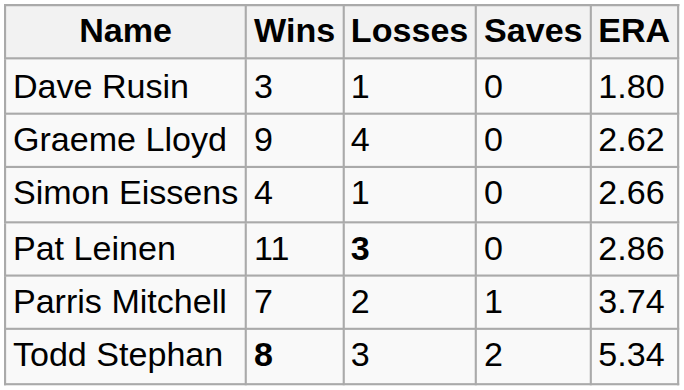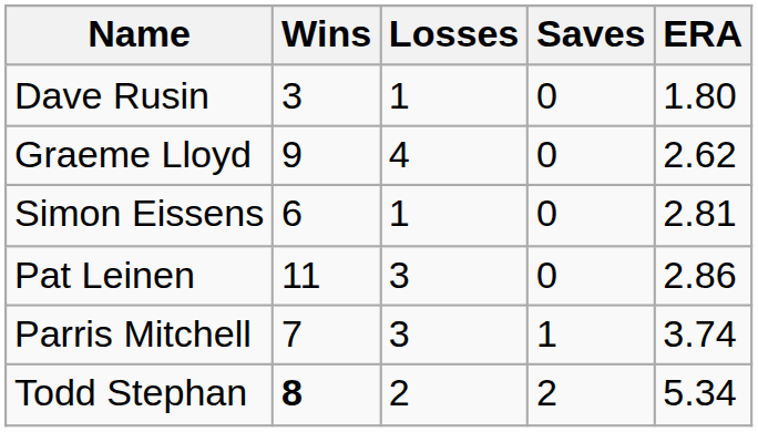 <table class="wikitable">
 <tr>
 </tr>
 <tr>
 <th>Name</th>
 <th>Wins</th>
 <th>Losses</th>
 <th>Saves</th>
 <th>ERA</th>
 </tr>
 <tr>
 <td>Dave Rusin</td>
 <td>3</td>
 <td>1</td>
 <td>0</td>
 <td>1.80</td>
 </tr>
 <tr>
 <td>Graeme Lloyd</td>
 <td>9</td>
 <td>4</td>
 <td>0</td>
 <td>2.62</td>
 </tr>
 <tr>
 <td>Simon Eissens</td>
-<td>4</td>
+<td>6</td>
 <td>1</td>
 <td>0</td>
-<td>2.66</td>
+<td>2.81</td>
 </tr>
 <tr>
 <td>Pat Leinen</td>
 <td>11</td>
-<td><strong>3</strong></td>
+<td>3</td>
 <td>0</td>
 <td>2.86</td>
 </tr>
 <tr>
 <td>Parris Mitchell</td>
 <td>7</td>
-<td>2</td>
+<td>3</td>
 <td>1</td>
 <td>3.74</td>
 </tr>
 <tr>
 <td>Todd Stephan</td>
 <td><strong>8</strong></td>
-<td>3</td>
+<td>2</td>
 <td>2</td>
 <td>5.34</td>
 </tr>
 </table>
